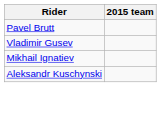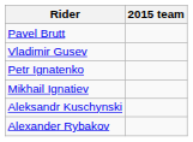 <table class="wikitable">
 <tr>
 <th>Rider</th>
 <th>2015 team</th>
 </tr>
 <tr>
 <td><a href='#'>Pavel Brutt</a></td>
 <td></td>
 </tr>
 <tr>
 <td><a href='#'>Vladimir Gusev</a></td>
 <td></td>
 </tr>
 <tr>
+<td><a href='#'>Petr Ignatenko</a></td>
+<td></td>
+</tr>
+<tr>
 <td><a href='#'>Mikhail Ignatiev</a></td>
 <td></td>
 </tr>
 <tr>
 <td><a href='#'>Aleksandr Kuschynski</a></td>
 <td></td>
 </tr>
+<tr>
+<td><a href='#'>Alexander Rybakov</a></td>
+<td></td>
+</tr>
 </table>
